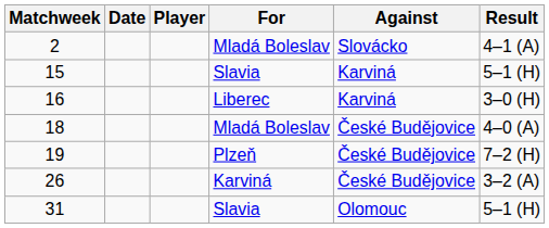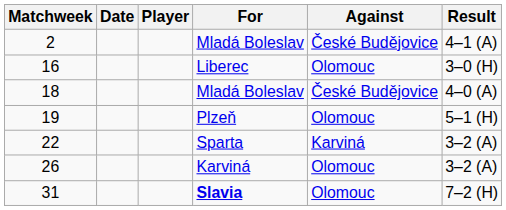 <table class="wikitable sortable">
 <tr>
 <th>Matchweek</th>
 <th>Date</th>
 <th>Player</th>
 <th>For</th>
 <th>Against</th>
 <th>Result</th>
 </tr>
 <tr>
 <td align="center">2</td>
 <td></td>
 <td> </td>
 <td><a href='#'>Mladá Boleslav</a></td>
-<td><a href='#'>Slovácko</a></td>
+<td><a href='#'>České Budějovice</a></td>
 <td>4–1 (A)</td>
-</tr>
-<tr>
-<td align="center">15</td>
-<td></td>
-<td> </td>
-<td><a href='#'>Slavia</a></td>
-<td><a href='#'>Karviná</a></td>
-<td>5–1 (H)</td>
 </tr>
 <tr>
 <td align="center">16</td>
 <td></td>
 <td> </td>
 <td><a href='#'>Liberec</a></td>
-<td><a href='#'>Karviná</a></td>
+<td><a href='#'>Olomouc</a></td>
 <td>3–0 (H)</td>
 </tr>
 <tr>
 <td align="center">18</td>
 <td></td>
 <td> </td>
 <td><a href='#'>Mladá Boleslav</a></td>
 <td><a href='#'>České Budějovice</a></td>
 <td>4–0 (A)</td>
 </tr>
 <tr>
 <td align="center">19</td>
 <td></td>
 <td> </td>
 <td><a href='#'>Plzeň</a></td>
-<td><a href='#'>České Budějovice</a></td>
-<td>7–2 (H)</td>
+<td><a href='#'>Olomouc</a></td>
+<td>5–1 (H)</td>
+</tr>
+<tr>
+<td align="center">22</td>
+<td></td>
+<td> </td>
+<td><a href='#'>Sparta</a></td>
+<td><a href='#'>Karviná</a></td>
+<td>3–2 (A)</td>
 </tr>
 <tr>
 <td align="center">26</td>
 <td></td>
 <td> </td>
 <td><a href='#'>Karviná</a></td>
-<td><a href='#'>České Budějovice</a></td>
+<td><a href='#'>Olomouc</a></td>
 <td>3–2 (A)</td>
 </tr>
 <tr>
 <td align="center">31</td>
 <td></td>
 <td> </td>
-<td><a href='#'>Slavia</a></td>
+<td><strong><a href='#'>Slavia</a></strong></td>
 <td><a href='#'>Olomouc</a></td>
-<td>5–1 (H)</td>
+<td>7–2 (H)</td>
 </tr>
 </table>
